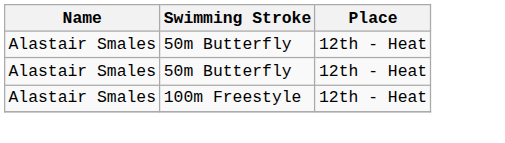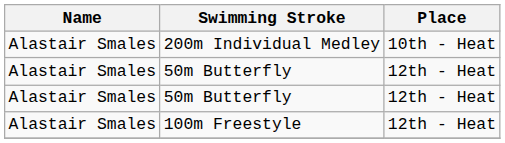 <table class="wikitable">
 <tr>
 <th>Name</th>
 <th>Swimming Stroke</th>
 <th>Place</th>
+</tr>
+<tr>
+<td>Alastair Smales</td>
+<td>200m Individual Medley</td>
+<td>10th - Heat</td>
 </tr>
 <tr>
 <td>Alastair Smales</td>
 <td>50m Butterfly</td>
 <td>12th - Heat</td>
 </tr>
 <tr>
 <td>Alastair Smales</td>
 <td>50m Butterfly</td>
 <td>12th - Heat</td>
 </tr>
 <tr>
 <td>Alastair Smales</td>
 <td>100m Freestyle</td>
 <td>12th - Heat</td>
 </tr>
 <tr>
 </tr>
 </table>
